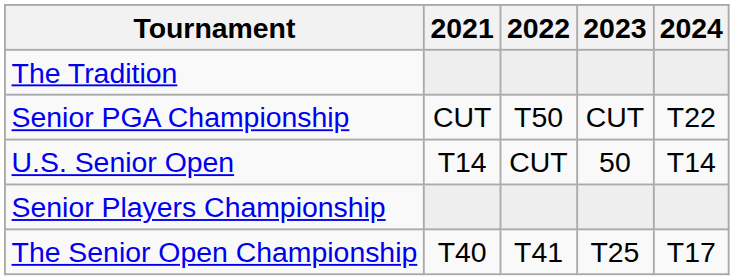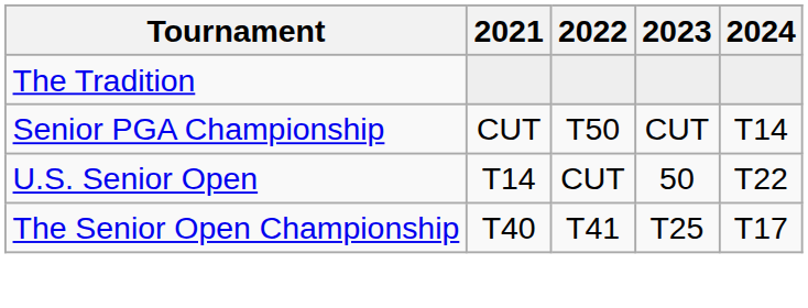 <table class="wikitable" style="font-size:95%;text-align:center;">
 <tr>
 <th>Tournament</th>
 <th>2021</th>
 <th>2022</th>
 <th>2023</th>
 <th>2024</th>
 </tr>
 <tr>
 <td align=left><a href='#'>The Tradition</a></td>
 <td style="background:#eeeeee;"></td>
 <td style="background:#eeeeee;"></td>
 <td style="background:#eeeeee;"></td>
 <td style="background:#eeeeee;"></td>
 </tr>
 <tr>
 <td align=left><a href='#'>Senior PGA Championship</a></td>
 <td>CUT</td>
 <td>T50</td>
 <td>CUT</td>
-<td>T22</td>
+<td>T14</td>
 </tr>
 <tr>
 <td align=left><a href='#'>U.S. Senior Open</a></td>
 <td>T14</td>
 <td>CUT</td>
 <td>50</td>
-<td>T14</td>
-</tr>
-<tr>
-<td align=left><a href='#'>Senior Players Championship</a></td>
-<td style="background:#eeeeee;"></td>
-<td style="background:#eeeeee;"></td>
-<td style="background:#eeeeee;"></td>
-<td style="background:#eeeeee;"></td>
+<td>T22</td>
 </tr>
 <tr>
 <td align=left><a href='#'>The Senior Open Championship</a></td>
 <td>T40</td>
 <td>T41</td>
 <td>T25</td>
 <td>T17</td>
 </tr>
 </table>
